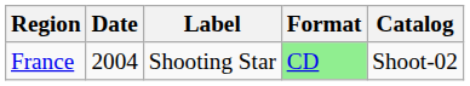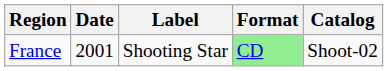 <table class="wikitable">
 <tr>
 <th>Region</th>
 <th>Date</th>
 <th>Label</th>
 <th>Format</th>
 <th>Catalog</th>
 </tr>
 <tr>
 <td><a href='#'>France</a></td>
-<td>2004</td>
+<td>2001</td>
 <td>Shooting Star</td>
 <td style="background: lightgreen;"><a href='#'>CD</a></td>
 <td>Shoot-02</td>
 </tr>
 </table>
